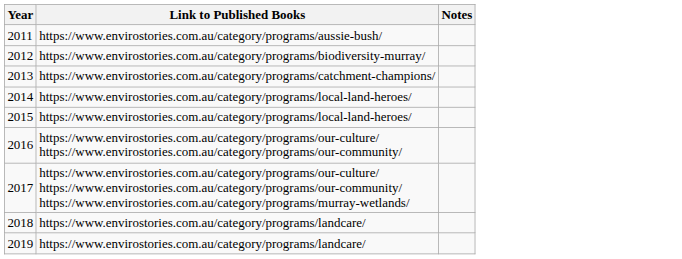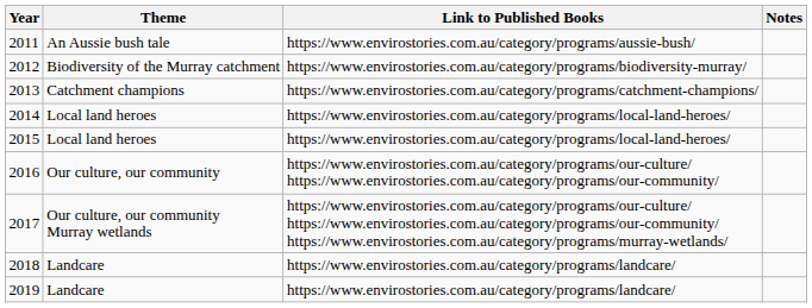 <table class="wikitable">
 <tr>
 <th>Year</th>
+<th>Theme</th>
 <th>Link to Published Books</th>
 <th>Notes</th>
 </tr>
 <tr>
 <td>2011</td>
+<td>An Aussie bush tale</td>
 <td>https://www.envirostories.com.au/category/programs/aussie-bush/</td>
 <td></td>
 </tr>
 <tr>
 <td>2012</td>
+<td>Biodiversity of the Murray catchment</td>
 <td>https://www.envirostories.com.au/category/programs/biodiversity-murray/</td>
 <td></td>
 </tr>
 <tr>
 <td>2013</td>
+<td>Catchment champions</td>
 <td>https://www.envirostories.com.au/category/programs/catchment-champions/</td>
 <td></td>
 </tr>
 <tr>
 <td>2014</td>
+<td>Local land heroes</td>
 <td>https://www.envirostories.com.au/category/programs/local-land-heroes/</td>
 <td></td>
 </tr>
 <tr>
 <td>2015</td>
+<td>Local land heroes</td>
 <td>https://www.envirostories.com.au/category/programs/local-land-heroes/</td>
 <td></td>
 </tr>
 <tr>
 <td>2016</td>
+<td>Our culture, our community</td>
 <td>https://www.envirostories.com.au/category/programs/our-culture/<br>https://www.envirostories.com.au/category/programs/our-community/</td>
 <td></td>
 </tr>
 <tr>
 <td>2017</td>
+<td>Our culture, our community<br>Murray wetlands</td>
 <td>https://www.envirostories.com.au/category/programs/our-culture/<br>https://www.envirostories.com.au/category/programs/our-community/<br>https://www.envirostories.com.au/category/programs/murray-wetlands/</td>
 <td></td>
 </tr>
 <tr>
 <td>2018</td>
+<td>Landcare</td>
 <td>https://www.envirostories.com.au/category/programs/landcare/</td>
 <td></td>
 </tr>
 <tr>
 <td>2019</td>
+<td>Landcare</td>
 <td>https://www.envirostories.com.au/category/programs/landcare/</td>
 <td></td>
 </tr>
 </table>
